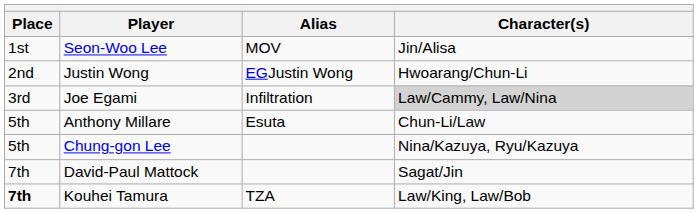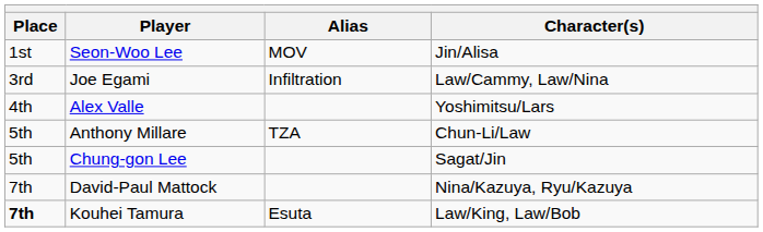 <table class="wikitable">
 <tr>
 <th colspan=4></th>
 </tr>
 <tr>
 <th style="width:50px;">Place</th>
 <th style="width:180px;">Player</th>
 <th style="width:150px;">Alias</th>
 <th style="width:300px;">Character(s)</th>
 </tr>
 <tr>
 <td>1st</td>
 <td> <a href='#'>Seon-Woo Lee</a></td>
 <td>MOV</td>
 <td>Jin/Alisa</td>
 </tr>
 <tr>
-<td>2nd</td>
-<td> Justin Wong</td>
-<td><a href='#'>EG</a>Justin Wong</td>
-<td>Hwoarang/Chun-Li</td>
-</tr>
-<tr>
 <td>3rd</td>
 <td> Joe Egami</td>
 <td>Infiltration</td>
-<td style="background: lightgrey;">Law/Cammy, Law/Nina</td>
+<td>Law/Cammy, Law/Nina</td>
+</tr>
+<tr>
+<td>4th</td>
+<td> <a href='#'>Alex Valle</a></td>
+<td></td>
+<td>Yoshimitsu/Lars</td>
 </tr>
 <tr>
 <td>5th</td>
 <td> Anthony Millare</td>
-<td>Esuta</td>
+<td>TZA</td>
 <td>Chun-Li/Law</td>
 </tr>
 <tr>
 <td>5th</td>
 <td> <a href='#'>Chung-gon Lee</a></td>
 <td></td>
-<td>Nina/Kazuya, Ryu/Kazuya</td>
+<td>Sagat/Jin</td>
 </tr>
 <tr>
 <td>7th</td>
 <td> David-Paul Mattock</td>
 <td></td>
-<td>Sagat/Jin</td>
+<td>Nina/Kazuya, Ryu/Kazuya</td>
 </tr>
 <tr>
 <td><strong>7th</strong></td>
 <td> Kouhei Tamura</td>
-<td>TZA</td>
+<td>Esuta</td>
 <td>Law/King, Law/Bob</td>
 </tr>
 </table>
